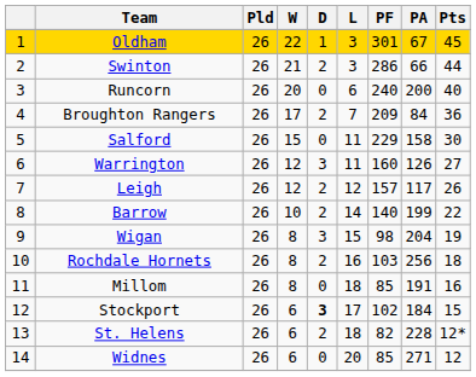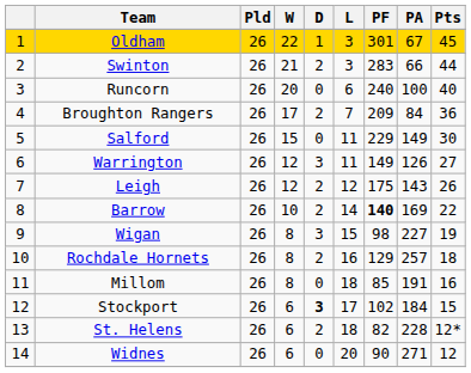 <table class="wikitable" style="text-align:center;">
 <tr>
 <th width=20 abbr="Position"></th>
 <th width=175>Team</th>
 <th width=20 abbr="Played">Pld</th>
 <th width=20 abbr="Won">W</th>
 <th width=20 abbr="Drawn">D</th>
 <th width=20 abbr="Lost">L</th>
 <th width=20 abbr="Points for">PF</th>
 <th width=20 abbr="Points against">PA</th>
 <th width=20 abbr="Points">Pts</th>
 </tr>
 <tr>
 </tr>
 <tr align=center style="background:#FFD700;">
 <td>1</td>
 <td><a href='#'>Oldham</a></td>
 <td>26</td>
 <td>22</td>
 <td>1</td>
 <td>3</td>
 <td>301</td>
 <td>67</td>
 <td>45</td>
 </tr>
 <tr align=center style="background:">
 <td>2</td>
 <td><a href='#'>Swinton</a></td>
 <td>26</td>
 <td>21</td>
 <td>2</td>
 <td>3</td>
-<td>286</td>
+<td>283</td>
 <td>66</td>
 <td>44</td>
 </tr>
 <tr align=center style="background:">
 <td>3</td>
 <td>Runcorn</td>
 <td>26</td>
 <td>20</td>
 <td>0</td>
 <td>6</td>
 <td>240</td>
-<td>200</td>
+<td>100</td>
 <td>40</td>
 </tr>
 <tr align=center style="background:">
 <td>4</td>
 <td>Broughton Rangers</td>
 <td>26</td>
 <td>17</td>
 <td>2</td>
 <td>7</td>
 <td>209</td>
 <td>84</td>
 <td>36</td>
 </tr>
 <tr align=center style="background:">
 <td>5</td>
 <td><a href='#'>Salford</a></td>
 <td>26</td>
 <td>15</td>
 <td>0</td>
 <td>11</td>
 <td>229</td>
-<td>158</td>
+<td>149</td>
 <td>30</td>
 </tr>
 <tr align=center style="background:">
 <td>6</td>
 <td><a href='#'>Warrington</a></td>
 <td>26</td>
 <td>12</td>
 <td>3</td>
 <td>11</td>
-<td>160</td>
+<td>149</td>
 <td>126</td>
 <td>27</td>
 </tr>
 <tr align=center style="background:">
 <td>7</td>
 <td><a href='#'>Leigh</a></td>
 <td>26</td>
 <td>12</td>
 <td>2</td>
 <td>12</td>
-<td>157</td>
-<td>117</td>
+<td>175</td>
+<td>143</td>
 <td>26</td>
 </tr>
 <tr align=center style="background:">
 <td>8</td>
 <td><a href='#'>Barrow</a></td>
 <td>26</td>
 <td>10</td>
 <td>2</td>
 <td>14</td>
-<td>140</td>
-<td>199</td>
+<td><strong>140</strong></td>
+<td>169</td>
 <td>22</td>
 </tr>
 <tr align=center style="background:">
 <td>9</td>
 <td><a href='#'>Wigan</a></td>
 <td>26</td>
 <td>8</td>
 <td>3</td>
 <td>15</td>
 <td>98</td>
-<td>204</td>
+<td>227</td>
 <td>19</td>
 </tr>
 <tr align=center style="background:">
 <td>10</td>
 <td><a href='#'>Rochdale Hornets</a></td>
 <td>26</td>
 <td>8</td>
 <td>2</td>
 <td>16</td>
-<td>103</td>
-<td>256</td>
+<td>129</td>
+<td>257</td>
 <td>18</td>
 </tr>
 <tr align=center style="background:">
 <td>11</td>
 <td>Millom</td>
 <td>26</td>
 <td>8</td>
 <td>0</td>
 <td>18</td>
 <td>85</td>
 <td>191</td>
 <td>16</td>
 </tr>
 <tr align=center style="background:">
 <td>12</td>
 <td>Stockport</td>
 <td>26</td>
 <td>6</td>
 <td><strong>3</strong></td>
 <td>17</td>
 <td>102</td>
 <td>184</td>
 <td>15</td>
 </tr>
 <tr align=center style="background:">
 <td>13</td>
 <td><a href='#'>St. Helens</a></td>
 <td>26</td>
 <td>6</td>
 <td>2</td>
 <td>18</td>
 <td>82</td>
 <td>228</td>
 <td>12*</td>
 </tr>
 <tr align=center style="background:FF0000">
 <td>14</td>
 <td><a href='#'>Widnes</a></td>
 <td>26</td>
 <td>6</td>
 <td>0</td>
 <td>20</td>
-<td>85</td>
+<td>90</td>
 <td>271</td>
 <td>12</td>
 </tr>
 <tr --->
 </tr>
 </table>
